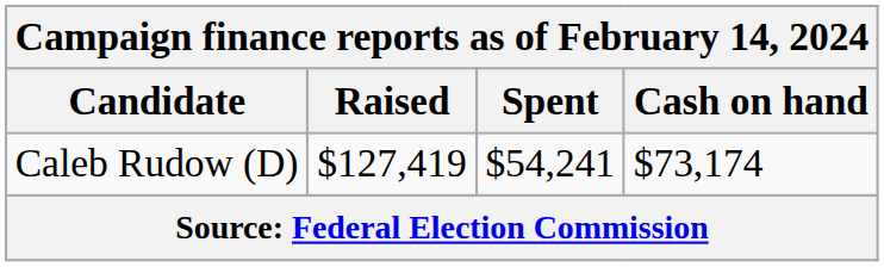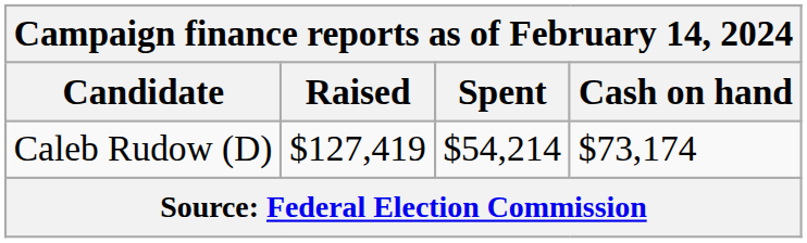 <table class="wikitable sortable">
 <tr>
 <th colspan=4>Campaign finance reports as of February 14, 2024</th>
 </tr>
 <tr style="text-align:center;">
 <th>Candidate</th>
 <th>Raised</th>
 <th>Spent</th>
 <th>Cash on hand</th>
 </tr>
 <tr>
 <td>Caleb Rudow (D)</td>
 <td>$127,419</td>
-<td>$54,241</td>
+<td>$54,214</td>
 <td>$73,174</td>
 </tr>
 <tr>
 <th colspan="4"><small>Source: <a href='#'>Federal Election Commission</a></small></th>
 </tr>
 </table>
